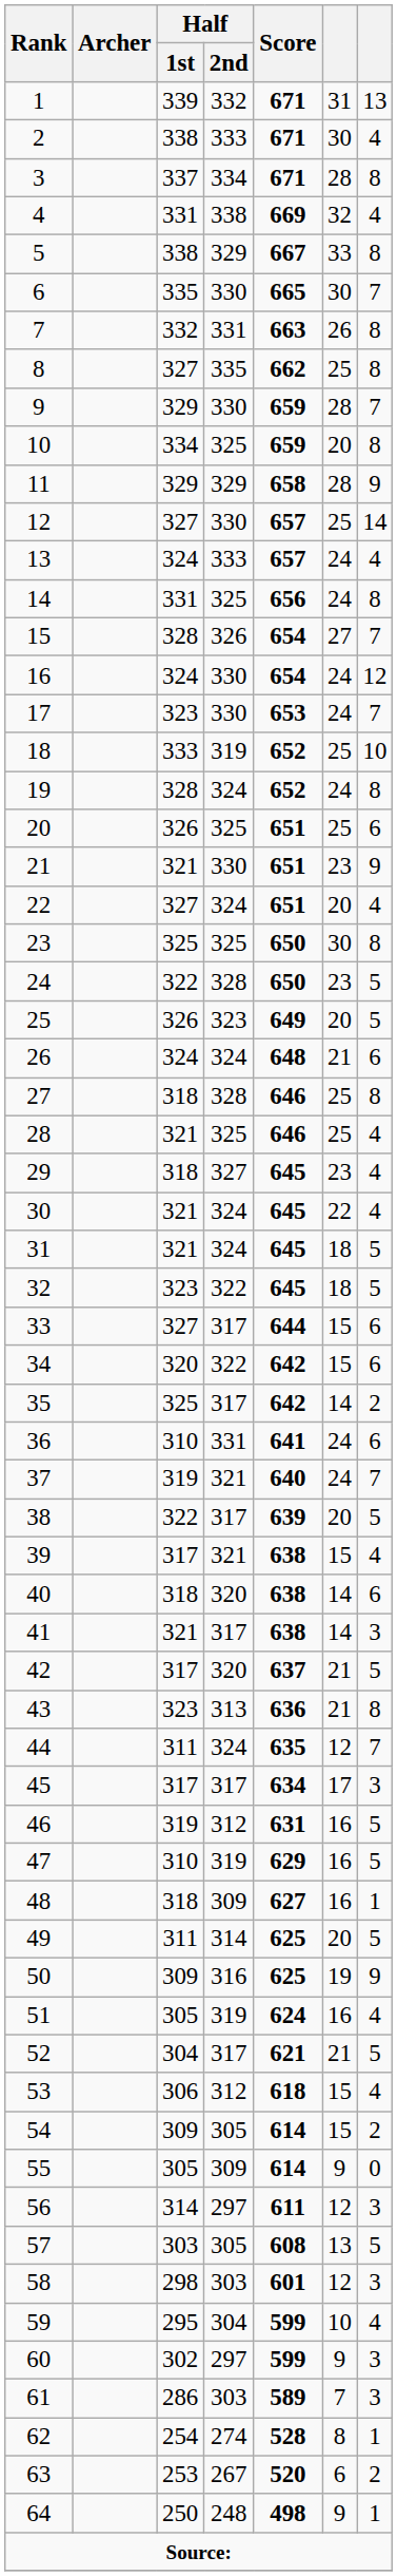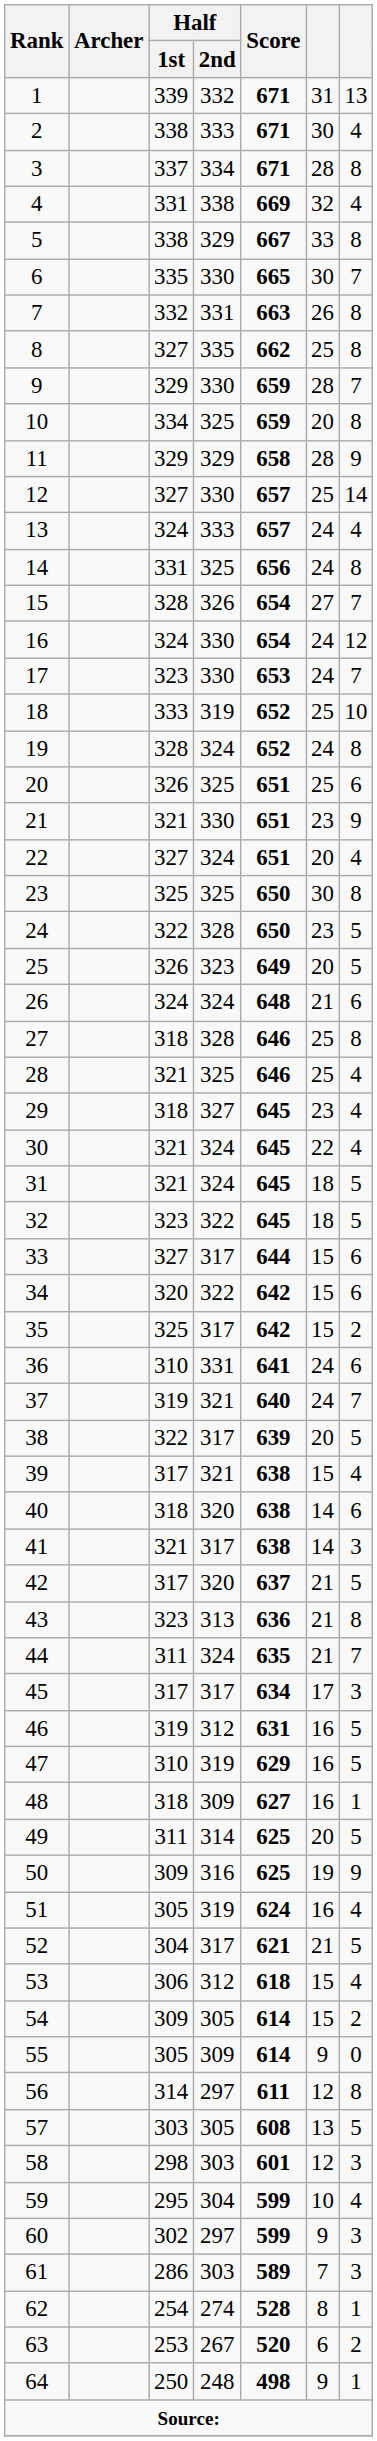 <table class="wikitable sortable" style="text-align:center">
 <tr>
 <th rowspan="2">Rank</th>
 <th rowspan="2">Archer</th>
 <th colspan="2">Half</th>
 <th rowspan="2">Score</th>
 <th rowspan="2"></th>
 <th rowspan="2"></th>
 </tr>
 <tr>
 <th>1st</th>
 <th>2nd</th>
 </tr>
 <tr>
 <td>1</td>
 <td align="left"></td>
 <td>339</td>
 <td>332</td>
 <td><strong>671</strong></td>
 <td>31</td>
 <td>13</td>
 </tr>
 <tr>
 <td>2</td>
 <td align="left"></td>
 <td>338</td>
 <td>333</td>
 <td><strong>671</strong></td>
 <td>30</td>
 <td>4</td>
 </tr>
 <tr>
 <td>3</td>
 <td align="left"></td>
 <td>337</td>
 <td>334</td>
 <td><strong>671</strong></td>
 <td>28</td>
 <td>8</td>
 </tr>
 <tr>
 <td>4</td>
 <td align="left"></td>
 <td>331</td>
 <td>338</td>
 <td><strong>669</strong></td>
 <td>32</td>
 <td>4</td>
 </tr>
 <tr>
 <td>5</td>
 <td align="left"></td>
 <td>338</td>
 <td>329</td>
 <td><strong>667</strong></td>
 <td>33</td>
 <td>8</td>
 </tr>
 <tr>
 <td>6</td>
 <td align="left"></td>
 <td>335</td>
 <td>330</td>
 <td><strong>665</strong></td>
 <td>30</td>
 <td>7</td>
 </tr>
 <tr>
 <td>7</td>
 <td align="left"></td>
 <td>332</td>
 <td>331</td>
 <td><strong>663</strong></td>
 <td>26</td>
 <td>8</td>
 </tr>
 <tr>
 <td>8</td>
 <td align="left"></td>
 <td>327</td>
 <td>335</td>
 <td><strong>662</strong></td>
 <td>25</td>
 <td>8</td>
 </tr>
 <tr>
 <td>9</td>
 <td align="left"></td>
 <td>329</td>
 <td>330</td>
 <td><strong>659</strong></td>
 <td>28</td>
 <td>7</td>
 </tr>
 <tr>
 <td>10</td>
 <td align="left"></td>
 <td>334</td>
 <td>325</td>
 <td><strong>659</strong></td>
 <td>20</td>
 <td>8</td>
 </tr>
 <tr>
 <td>11</td>
 <td align="left"></td>
 <td>329</td>
 <td>329</td>
 <td><strong>658</strong></td>
 <td>28</td>
 <td>9</td>
 </tr>
 <tr>
 <td>12</td>
 <td align="left"></td>
 <td>327</td>
 <td>330</td>
 <td><strong>657</strong></td>
 <td>25</td>
 <td>14</td>
 </tr>
 <tr>
 <td>13</td>
 <td align="left"></td>
 <td>324</td>
 <td>333</td>
 <td><strong>657</strong></td>
 <td>24</td>
 <td>4</td>
 </tr>
 <tr>
 <td>14</td>
 <td align="left"></td>
 <td>331</td>
 <td>325</td>
 <td><strong>656</strong></td>
 <td>24</td>
 <td>8</td>
 </tr>
 <tr>
 <td>15</td>
 <td align="left"></td>
 <td>328</td>
 <td>326</td>
 <td><strong>654</strong></td>
 <td>27</td>
 <td>7</td>
 </tr>
 <tr>
 <td>16</td>
 <td align="left"></td>
 <td>324</td>
 <td>330</td>
 <td><strong>654</strong></td>
 <td>24</td>
 <td>12</td>
 </tr>
 <tr>
 <td>17</td>
 <td align="left"></td>
 <td>323</td>
 <td>330</td>
 <td><strong>653</strong></td>
 <td>24</td>
 <td>7</td>
 </tr>
 <tr>
 <td>18</td>
 <td align="left"></td>
 <td>333</td>
 <td>319</td>
 <td><strong>652</strong></td>
 <td>25</td>
 <td>10</td>
 </tr>
 <tr>
 <td>19</td>
 <td align="left"></td>
 <td>328</td>
 <td>324</td>
 <td><strong>652</strong></td>
 <td>24</td>
 <td>8</td>
 </tr>
 <tr>
 <td>20</td>
 <td align="left"></td>
 <td>326</td>
 <td>325</td>
 <td><strong>651</strong></td>
 <td>25</td>
 <td>6</td>
 </tr>
 <tr>
 <td>21</td>
 <td align="left"></td>
 <td>321</td>
 <td>330</td>
 <td><strong>651</strong></td>
 <td>23</td>
 <td>9</td>
 </tr>
 <tr>
 <td>22</td>
 <td align="left"></td>
 <td>327</td>
 <td>324</td>
 <td><strong>651</strong></td>
 <td>20</td>
 <td>4</td>
 </tr>
 <tr>
 <td>23</td>
 <td align="left"></td>
 <td>325</td>
 <td>325</td>
 <td><strong>650</strong></td>
 <td>30</td>
 <td>8</td>
 </tr>
 <tr>
 <td>24</td>
 <td align="left"></td>
 <td>322</td>
 <td>328</td>
 <td><strong>650</strong></td>
 <td>23</td>
 <td>5</td>
 </tr>
 <tr>
 <td>25</td>
 <td align="left"></td>
 <td>326</td>
 <td>323</td>
 <td><strong>649</strong></td>
 <td>20</td>
 <td>5</td>
 </tr>
 <tr>
 <td>26</td>
 <td align="left"></td>
 <td>324</td>
 <td>324</td>
 <td><strong>648</strong></td>
 <td>21</td>
 <td>6</td>
 </tr>
 <tr>
 <td>27</td>
 <td align="left"></td>
 <td>318</td>
 <td>328</td>
 <td><strong>646</strong></td>
 <td>25</td>
 <td>8</td>
 </tr>
 <tr>
 <td>28</td>
 <td align="left"></td>
 <td>321</td>
 <td>325</td>
 <td><strong>646</strong></td>
 <td>25</td>
 <td>4</td>
 </tr>
 <tr>
 <td>29</td>
 <td align="left"></td>
 <td>318</td>
 <td>327</td>
 <td><strong>645</strong></td>
 <td>23</td>
 <td>4</td>
 </tr>
 <tr>
 <td>30</td>
 <td align="left"></td>
 <td>321</td>
 <td>324</td>
 <td><strong>645</strong></td>
 <td>22</td>
 <td>4</td>
 </tr>
 <tr>
 <td>31</td>
 <td align="left"></td>
 <td>321</td>
 <td>324</td>
 <td><strong>645</strong></td>
 <td>18</td>
 <td>5</td>
 </tr>
 <tr>
 <td>32</td>
 <td align="left"></td>
 <td>323</td>
 <td>322</td>
 <td><strong>645</strong></td>
 <td>18</td>
 <td>5</td>
 </tr>
 <tr>
 <td>33</td>
 <td align="left"></td>
 <td>327</td>
 <td>317</td>
 <td><strong>644</strong></td>
 <td>15</td>
 <td>6</td>
 </tr>
 <tr>
 <td>34</td>
 <td align="left"></td>
 <td>320</td>
 <td>322</td>
 <td><strong>642</strong></td>
 <td>15</td>
 <td>6</td>
 </tr>
 <tr>
 <td>35</td>
 <td align="left"></td>
 <td>325</td>
 <td>317</td>
 <td><strong>642</strong></td>
-<td>14</td>
+<td>15</td>
 <td>2</td>
 </tr>
 <tr>
 <td>36</td>
 <td align="left"></td>
 <td>310</td>
 <td>331</td>
 <td><strong>641</strong></td>
 <td>24</td>
 <td>6</td>
 </tr>
 <tr>
 <td>37</td>
 <td align="left"></td>
 <td>319</td>
 <td>321</td>
 <td><strong>640</strong></td>
 <td>24</td>
 <td>7</td>
 </tr>
 <tr>
 <td>38</td>
 <td align="left"></td>
 <td>322</td>
 <td>317</td>
 <td><strong>639</strong></td>
 <td>20</td>
 <td>5</td>
 </tr>
 <tr>
 <td>39</td>
 <td align="left"></td>
 <td>317</td>
 <td>321</td>
 <td><strong>638</strong></td>
 <td>15</td>
 <td>4</td>
 </tr>
 <tr>
 <td>40</td>
 <td align="left"></td>
 <td>318</td>
 <td>320</td>
 <td><strong>638</strong></td>
 <td>14</td>
 <td>6</td>
 </tr>
 <tr>
 <td>41</td>
 <td align="left"></td>
 <td>321</td>
 <td>317</td>
 <td><strong>638</strong></td>
 <td>14</td>
 <td>3</td>
 </tr>
 <tr>
 <td>42</td>
 <td align="left"></td>
 <td>317</td>
 <td>320</td>
 <td><strong>637</strong></td>
 <td>21</td>
 <td>5</td>
 </tr>
 <tr>
 <td>43</td>
 <td align="left"></td>
 <td>323</td>
 <td>313</td>
 <td><strong>636</strong></td>
 <td>21</td>
 <td>8</td>
 </tr>
 <tr>
 <td>44</td>
 <td align="left"></td>
 <td>311</td>
 <td>324</td>
 <td><strong>635</strong></td>
-<td>12</td>
+<td>21</td>
 <td>7</td>
 </tr>
 <tr>
 <td>45</td>
 <td align="left"></td>
 <td>317</td>
 <td>317</td>
 <td><strong>634</strong></td>
 <td>17</td>
 <td>3</td>
 </tr>
 <tr>
 <td>46</td>
 <td align="left"></td>
 <td>319</td>
 <td>312</td>
 <td><strong>631</strong></td>
 <td>16</td>
 <td>5</td>
 </tr>
 <tr>
 <td>47</td>
 <td align="left"></td>
 <td>310</td>
 <td>319</td>
 <td><strong>629</strong></td>
 <td>16</td>
 <td>5</td>
 </tr>
 <tr>
 <td>48</td>
 <td align="left"></td>
 <td>318</td>
 <td>309</td>
 <td><strong>627</strong></td>
 <td>16</td>
 <td>1</td>
 </tr>
 <tr>
 <td>49</td>
 <td align="left"></td>
 <td>311</td>
 <td>314</td>
 <td><strong>625</strong></td>
 <td>20</td>
 <td>5</td>
 </tr>
 <tr>
 <td>50</td>
 <td align="left"></td>
 <td>309</td>
 <td>316</td>
 <td><strong>625</strong></td>
 <td>19</td>
 <td>9</td>
 </tr>
 <tr>
 <td>51</td>
 <td align="left"></td>
 <td>305</td>
 <td>319</td>
 <td><strong>624</strong></td>
 <td>16</td>
 <td>4</td>
 </tr>
 <tr>
 <td>52</td>
 <td align="left"></td>
 <td>304</td>
 <td>317</td>
 <td><strong>621</strong></td>
 <td>21</td>
 <td>5</td>
 </tr>
 <tr>
 <td>53</td>
 <td align="left"></td>
 <td>306</td>
 <td>312</td>
 <td><strong>618</strong></td>
 <td>15</td>
 <td>4</td>
 </tr>
 <tr>
 <td>54</td>
 <td align="left"></td>
 <td>309</td>
 <td>305</td>
 <td><strong>614</strong></td>
 <td>15</td>
 <td>2</td>
 </tr>
 <tr>
 <td>55</td>
 <td align="left"></td>
 <td>305</td>
 <td>309</td>
 <td><strong>614</strong></td>
 <td>9</td>
 <td>0</td>
 </tr>
 <tr>
 <td>56</td>
 <td align="left"></td>
 <td>314</td>
 <td>297</td>
 <td><strong>611</strong></td>
 <td>12</td>
-<td>3</td>
+<td>8</td>
 </tr>
 <tr>
 <td>57</td>
 <td align="left"></td>
 <td>303</td>
 <td>305</td>
 <td><strong>608</strong></td>
 <td>13</td>
 <td>5</td>
 </tr>
 <tr>
 <td>58</td>
 <td align="left"></td>
 <td>298</td>
 <td>303</td>
 <td><strong>601</strong></td>
 <td>12</td>
 <td>3</td>
 </tr>
 <tr>
 <td>59</td>
 <td align="left"></td>
 <td>295</td>
 <td>304</td>
 <td><strong>599</strong></td>
 <td>10</td>
 <td>4</td>
 </tr>
 <tr>
 <td>60</td>
 <td align="left"></td>
 <td>302</td>
 <td>297</td>
 <td><strong>599</strong></td>
 <td>9</td>
 <td>3</td>
 </tr>
 <tr>
 <td>61</td>
 <td align="left"></td>
 <td>286</td>
 <td>303</td>
 <td><strong>589</strong></td>
 <td>7</td>
 <td>3</td>
 </tr>
 <tr>
 <td>62</td>
 <td align="left"></td>
 <td>254</td>
 <td>274</td>
 <td><strong>528</strong></td>
 <td>8</td>
 <td>1</td>
 </tr>
 <tr>
 <td>63</td>
 <td align="left"></td>
 <td>253</td>
 <td>267</td>
 <td><strong>520</strong></td>
 <td>6</td>
 <td>2</td>
 </tr>
 <tr>
 <td>64</td>
 <td align="left"></td>
 <td>250</td>
 <td>248</td>
 <td><strong>498</strong></td>
 <td>9</td>
 <td>1</td>
 </tr>
 <tr>
 <td colspan="8"><small><strong>Source:</strong></small></td>
 </tr>
 <tr>
 </tr>
 </table>
